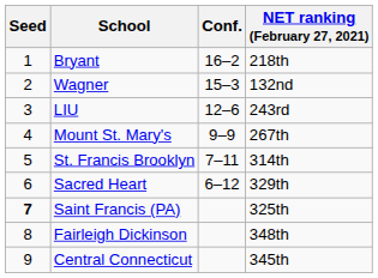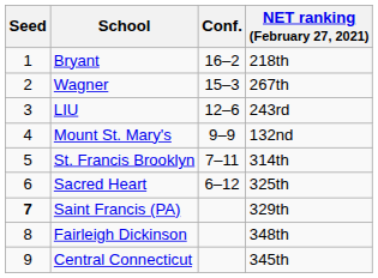 <table class="wikitable sortable" style="text-align:center">
 <tr>
 <th>Seed</th>
 <th>School</th>
 <th>Conf.</th>
 <th><a href='#'>NET ranking</a><br><small>(February 27, 2021)</small></th>
 </tr>
 <tr>
 <td>1</td>
 <td align="left"><a href='#'>Bryant</a></td>
 <td>16–2</td>
 <td align="left">218th</td>
 </tr>
 <tr>
 <td>2</td>
 <td align="left"><a href='#'>Wagner</a></td>
 <td>15–3</td>
-<td align="left">132nd</td>
+<td align="left">267th</td>
 </tr>
 <tr>
 <td>3</td>
 <td align="left"><a href='#'>LIU</a></td>
 <td>12–6</td>
 <td align="left">243rd</td>
 </tr>
 <tr>
 <td>4</td>
 <td align="left"><a href='#'>Mount St. Mary's</a></td>
 <td>9–9</td>
-<td align="left">267th</td>
+<td align="left">132nd</td>
 </tr>
 <tr>
 <td>5</td>
 <td align="left"><a href='#'>St. Francis Brooklyn</a></td>
 <td>7–11</td>
 <td align="left">314th</td>
 </tr>
 <tr>
 <td>6</td>
 <td align="left"><a href='#'>Sacred Heart</a></td>
 <td>6–12</td>
-<td align="left">329th</td>
+<td align="left">325th</td>
 </tr>
 <tr>
 <td><strong>7</strong></td>
 <td align="left"><a href='#'>Saint Francis (PA)</a></td>
 <td></td>
-<td align="left">325th</td>
+<td align="left">329th</td>
 </tr>
 <tr>
 <td>8</td>
 <td align="left"><a href='#'>Fairleigh Dickinson</a></td>
 <td></td>
 <td align="left">348th</td>
 </tr>
 <tr>
 <td>9</td>
 <td align="left"><a href='#'>Central Connecticut</a></td>
 <td></td>
 <td align="left">345th</td>
 </tr>
 </table>
